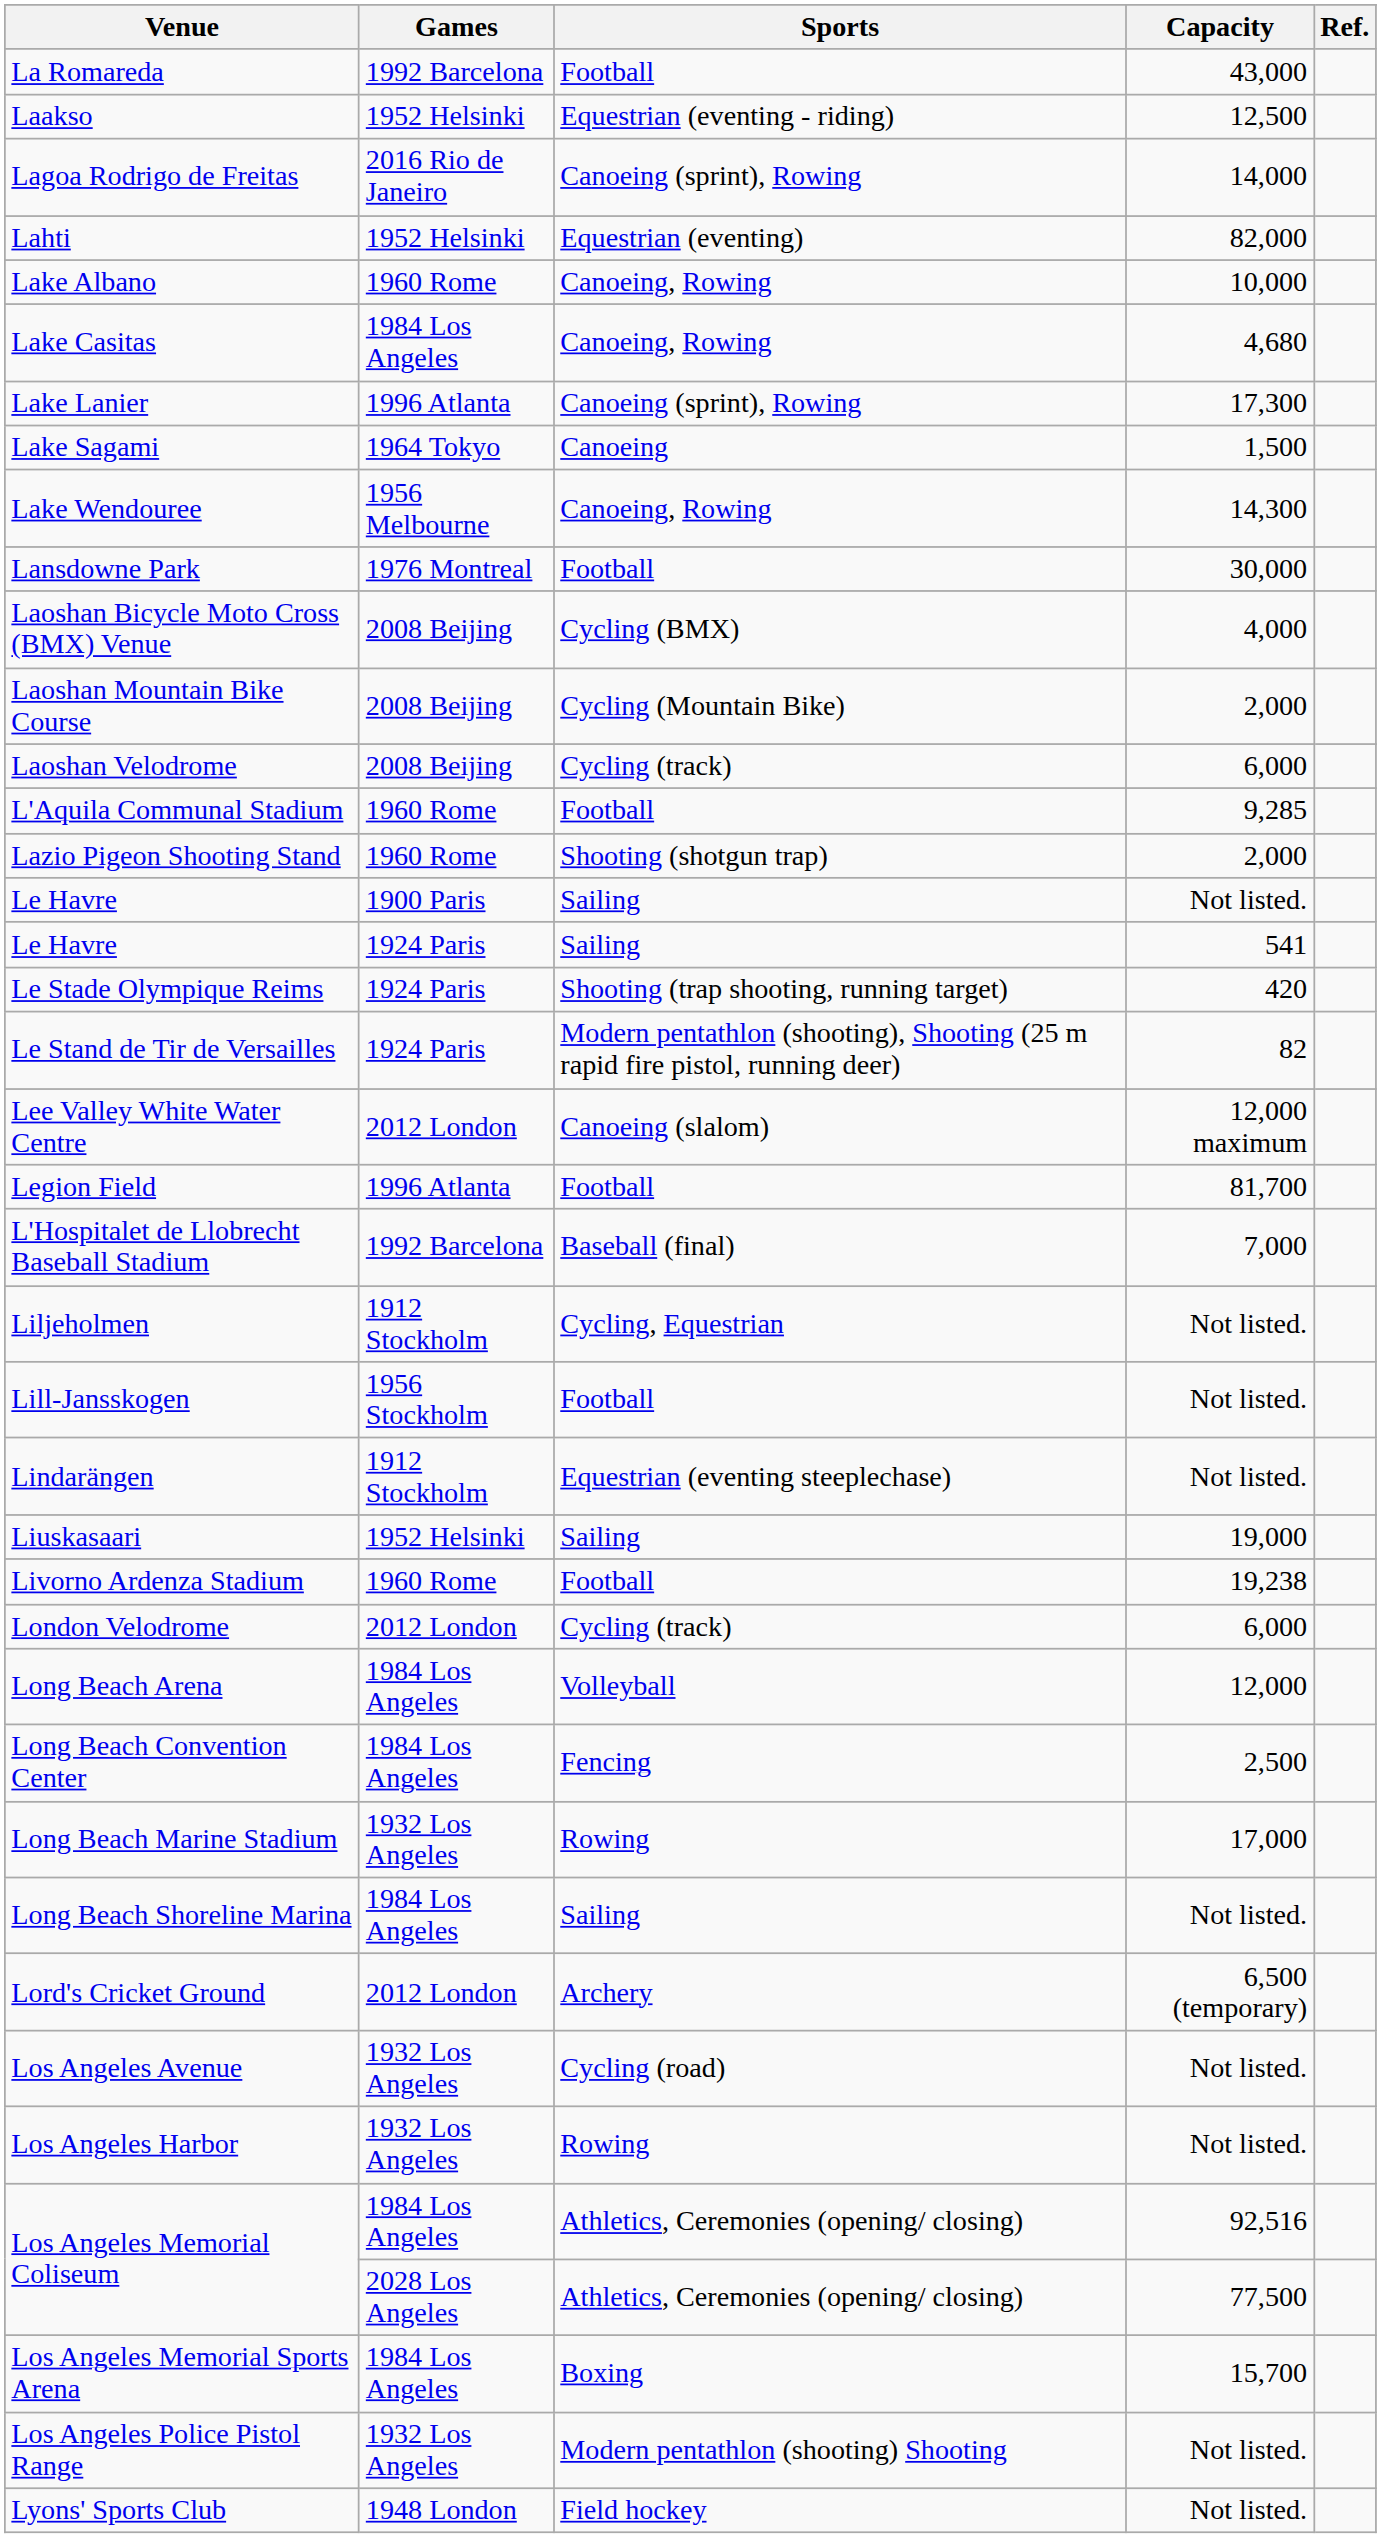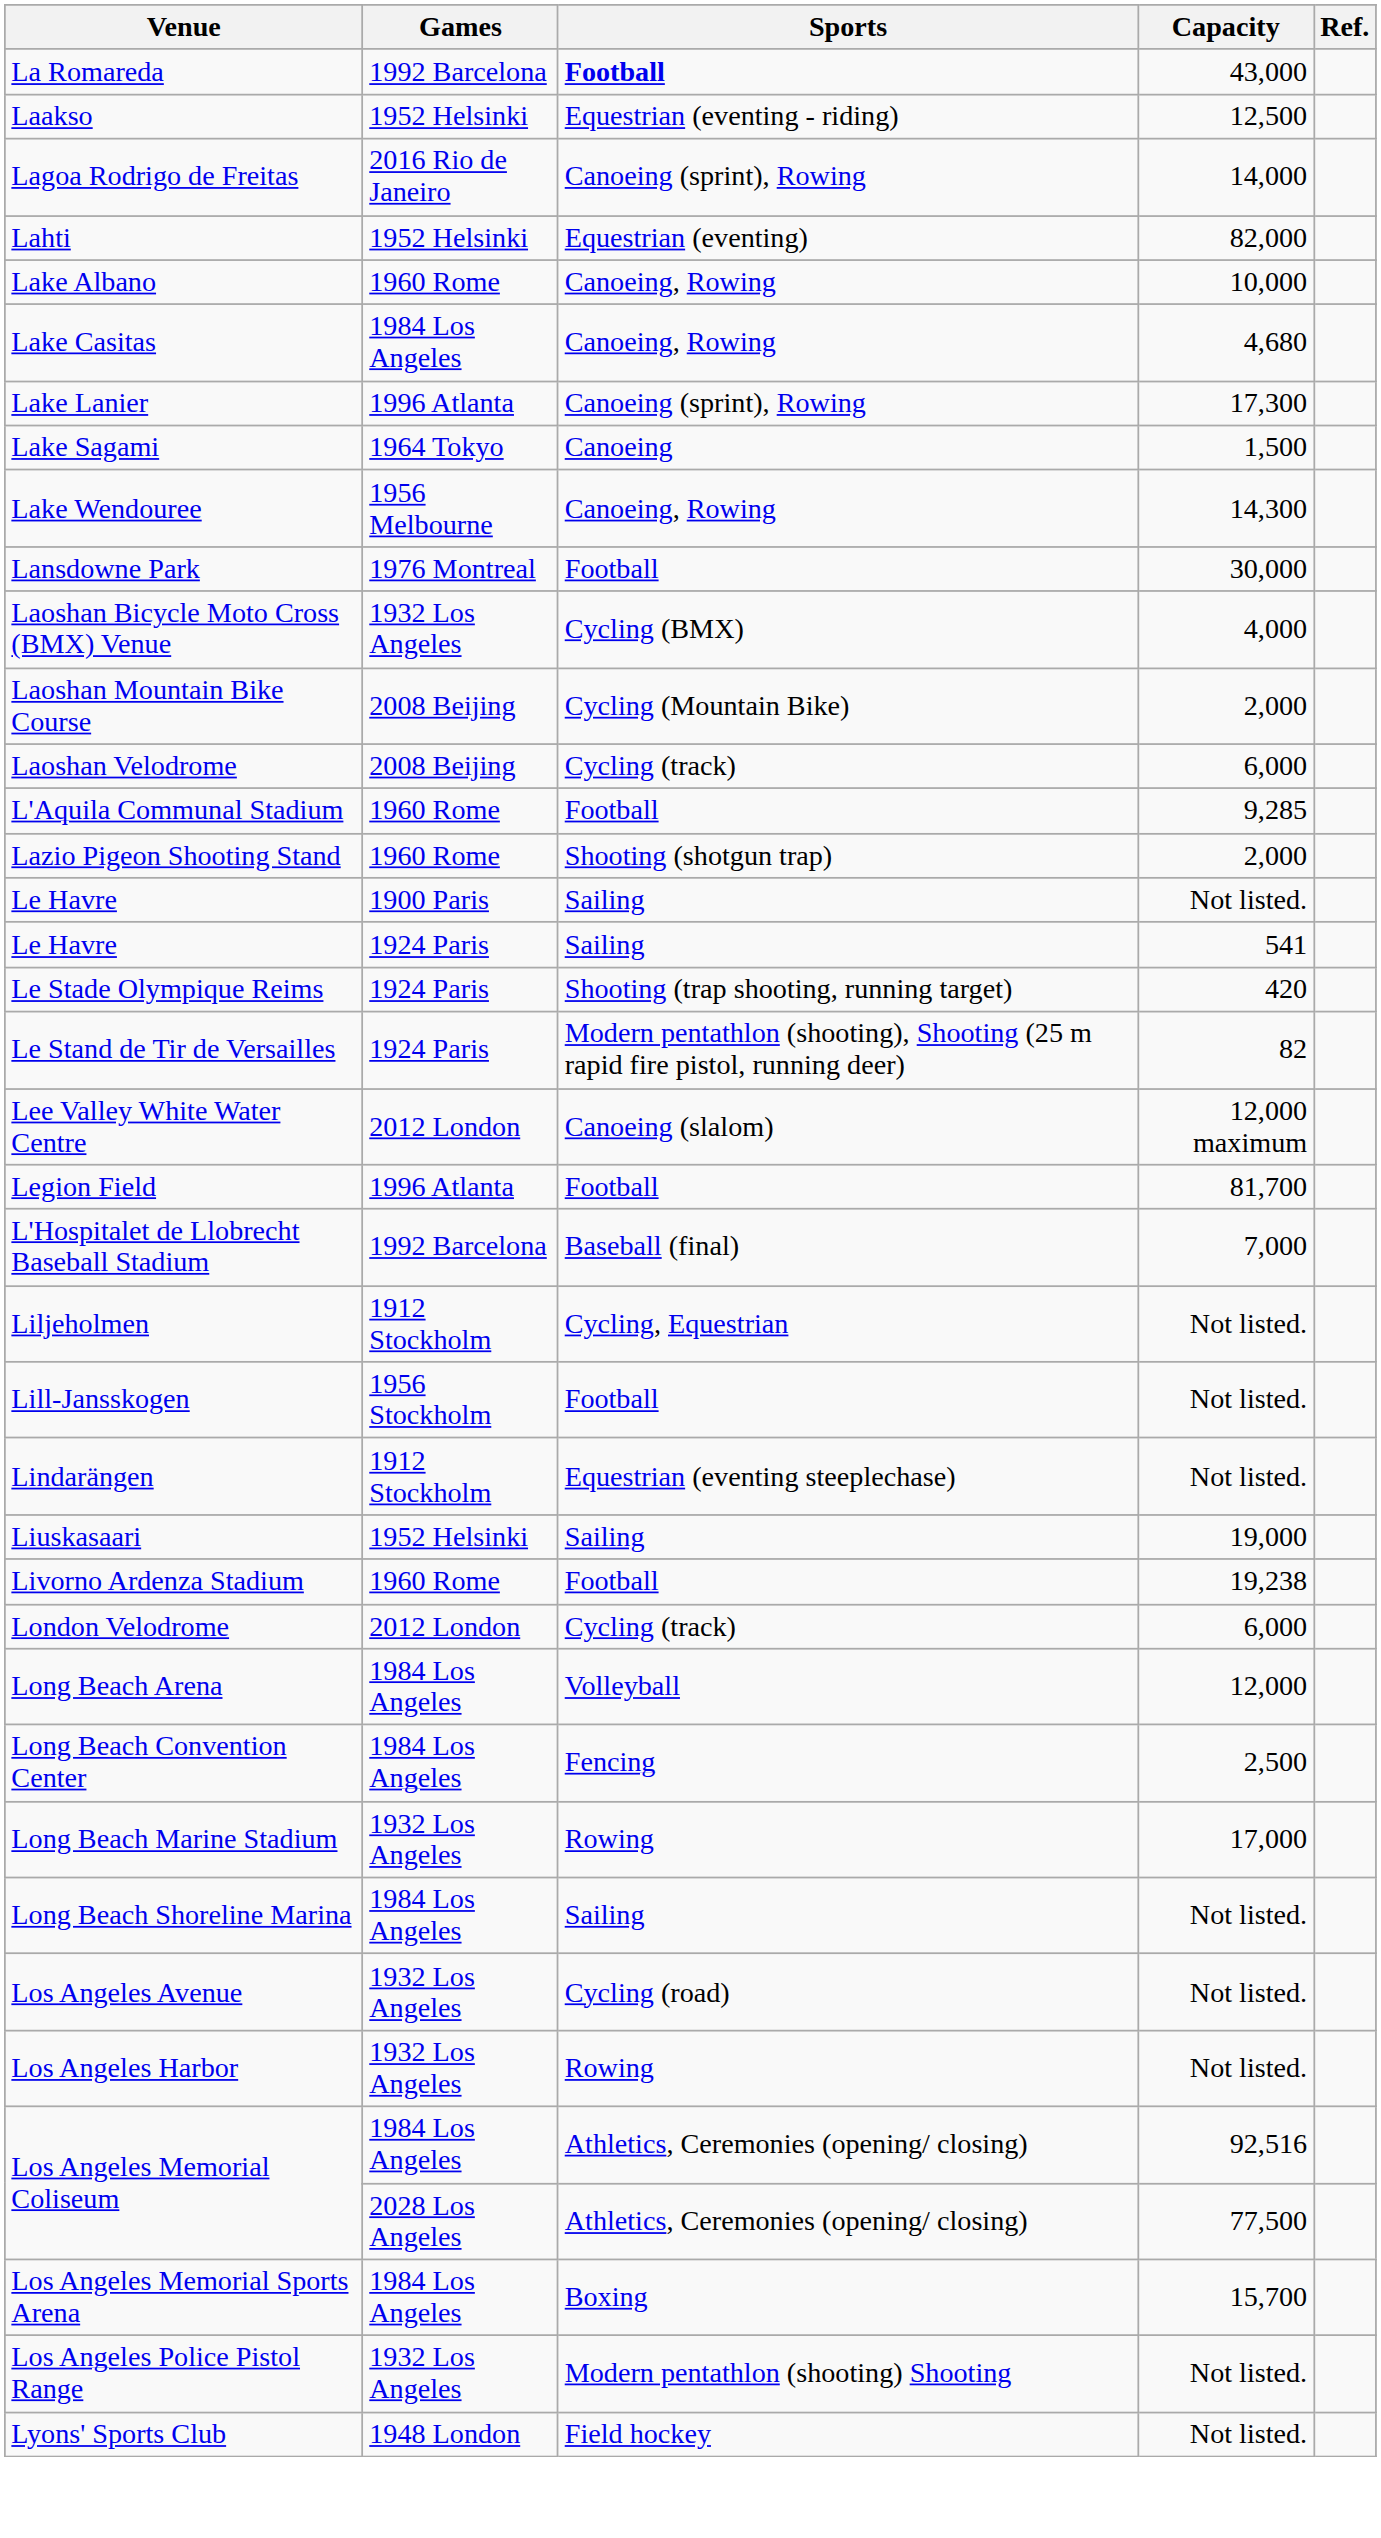 <table class="wikitable sortable" width=780px>
 <tr>
 <th>Venue</th>
 <th>Games</th>
 <th>Sports</th>
 <th>Capacity</th>
 <th>Ref.</th>
 </tr>
 <tr>
 <td><a href='#'>La Romareda</a></td>
 <td><a href='#'>1992 Barcelona</a></td>
-<td><a href='#'>Football</a></td>
+<td><strong><a href='#'>Football</a></strong></td>
 <td align="right">43,000</td>
 <td align=center></td>
 </tr>
 <tr>
 <td><a href='#'>Laakso</a></td>
 <td><a href='#'>1952 Helsinki</a></td>
 <td><a href='#'>Equestrian</a> (eventing - riding)</td>
 <td align="right">12,500</td>
 <td align=center></td>
 </tr>
 <tr>
 <td><a href='#'>Lagoa Rodrigo de Freitas</a></td>
 <td><a href='#'>2016 Rio de Janeiro</a></td>
 <td><a href='#'>Canoeing</a> (sprint), <a href='#'>Rowing</a></td>
 <td align="right">14,000</td>
 <td align="center"></td>
 </tr>
 <tr>
 <td><a href='#'>Lahti</a></td>
 <td><a href='#'>1952 Helsinki</a></td>
 <td><a href='#'>Equestrian</a> (eventing)</td>
 <td align="right">82,000</td>
 <td align=center></td>
 </tr>
 <tr>
 <td><a href='#'>Lake Albano</a></td>
 <td><a href='#'>1960 Rome</a></td>
 <td><a href='#'>Canoeing</a>, <a href='#'>Rowing</a></td>
 <td align="right">10,000</td>
 <td align=center></td>
 </tr>
 <tr>
 <td><a href='#'>Lake Casitas</a></td>
 <td><a href='#'>1984 Los Angeles</a></td>
 <td><a href='#'>Canoeing</a>, <a href='#'>Rowing</a></td>
 <td align="right">4,680</td>
 <td align=center></td>
 </tr>
 <tr>
 <td><a href='#'>Lake Lanier</a></td>
 <td><a href='#'>1996 Atlanta</a></td>
 <td><a href='#'>Canoeing</a> (sprint), <a href='#'>Rowing</a></td>
 <td align="right">17,300</td>
 <td align=center></td>
 </tr>
 <tr>
 <td><a href='#'>Lake Sagami</a></td>
 <td><a href='#'>1964 Tokyo</a></td>
 <td><a href='#'>Canoeing</a></td>
 <td align="right">1,500</td>
 <td align=center></td>
 </tr>
 <tr>
 <td><a href='#'>Lake Wendouree</a></td>
 <td><a href='#'>1956 Melbourne</a></td>
 <td><a href='#'>Canoeing</a>, <a href='#'>Rowing</a></td>
 <td align="right">14,300</td>
 <td align=center></td>
 </tr>
 <tr>
 <td><a href='#'>Lansdowne Park</a></td>
 <td><a href='#'>1976 Montreal</a></td>
 <td><a href='#'>Football</a></td>
 <td align="right">30,000</td>
 <td align=center></td>
 </tr>
 <tr>
 <td><a href='#'>Laoshan Bicycle Moto Cross (BMX) Venue</a></td>
-<td><a href='#'>2008 Beijing</a></td>
+<td><a href='#'>1932 Los Angeles</a></td>
 <td><a href='#'>Cycling</a> (BMX)</td>
 <td align="right">4,000</td>
 <td align=center></td>
 </tr>
 <tr>
 <td><a href='#'>Laoshan Mountain Bike Course</a></td>
 <td><a href='#'>2008 Beijing</a></td>
 <td><a href='#'>Cycling</a> (Mountain Bike)</td>
 <td align="right">2,000</td>
 <td align=center></td>
 </tr>
 <tr>
 <td><a href='#'>Laoshan Velodrome</a></td>
 <td><a href='#'>2008 Beijing</a></td>
 <td><a href='#'>Cycling</a> (track)</td>
 <td align="right">6,000</td>
 <td align=center></td>
 </tr>
 <tr>
 <td><a href='#'>L'Aquila Communal Stadium</a></td>
 <td><a href='#'>1960 Rome</a></td>
 <td><a href='#'>Football</a></td>
 <td align="right">9,285</td>
 <td align=center></td>
 </tr>
 <tr>
 <td><a href='#'>Lazio Pigeon Shooting Stand</a></td>
 <td><a href='#'>1960 Rome</a></td>
 <td><a href='#'>Shooting</a> (shotgun trap)</td>
 <td align="right">2,000</td>
 <td align=center></td>
 </tr>
 <tr>
 <td><a href='#'>Le Havre</a></td>
 <td><a href='#'>1900 Paris</a></td>
 <td><a href='#'>Sailing</a></td>
 <td align=right>Not listed.</td>
 <td align=center></td>
 </tr>
 <tr>
 <td><a href='#'>Le Havre</a></td>
 <td><a href='#'>1924 Paris</a></td>
 <td><a href='#'>Sailing</a></td>
 <td align="right">541</td>
 <td align=center></td>
 </tr>
 <tr>
 <td><a href='#'>Le Stade Olympique Reims</a></td>
 <td><a href='#'>1924 Paris</a></td>
 <td><a href='#'>Shooting</a> (trap shooting, running target)</td>
 <td align="right">420</td>
 <td align=center></td>
 </tr>
 <tr>
 <td><a href='#'>Le Stand de Tir de Versailles</a></td>
 <td><a href='#'>1924 Paris</a></td>
 <td><a href='#'>Modern pentathlon</a> (shooting), <a href='#'>Shooting</a> (25 m rapid fire pistol, running deer)</td>
 <td align="right">82</td>
 <td align=center></td>
 </tr>
 <tr>
 <td><a href='#'>Lee Valley White Water Centre</a></td>
 <td><a href='#'>2012 London</a></td>
 <td><a href='#'>Canoeing</a> (slalom)</td>
 <td align="right">12,000 maximum</td>
 <td align=center></td>
 </tr>
 <tr>
 <td><a href='#'>Legion Field</a></td>
 <td><a href='#'>1996 Atlanta</a></td>
 <td><a href='#'>Football</a></td>
 <td align="right">81,700</td>
 <td align=center></td>
 </tr>
 <tr>
 <td><a href='#'>L'Hospitalet de Llobrecht Baseball Stadium</a></td>
 <td><a href='#'>1992 Barcelona</a></td>
 <td><a href='#'>Baseball</a> (final)</td>
 <td align="right">7,000</td>
 <td align=center></td>
 </tr>
 <tr>
 <td><a href='#'>Liljeholmen</a></td>
 <td><a href='#'>1912 Stockholm</a></td>
 <td><a href='#'>Cycling</a>, <a href='#'>Equestrian</a></td>
 <td align="right">Not listed.</td>
 <td align=center></td>
 </tr>
 <tr>
 <td><a href='#'>Lill-Jansskogen</a></td>
 <td><a href='#'>1956 Stockholm</a></td>
 <td><a href='#'>Football</a></td>
 <td align="right">Not listed.</td>
 <td align=center></td>
 </tr>
 <tr>
 <td><a href='#'>Lindarängen</a></td>
 <td><a href='#'>1912 Stockholm</a></td>
 <td><a href='#'>Equestrian</a> (eventing steeplechase)</td>
 <td align="right">Not listed.</td>
 <td align=center></td>
 </tr>
 <tr>
 <td><a href='#'>Liuskasaari</a></td>
 <td><a href='#'>1952 Helsinki</a></td>
 <td><a href='#'>Sailing</a></td>
 <td align="right">19,000</td>
 <td align=center></td>
 </tr>
 <tr>
 <td><a href='#'>Livorno Ardenza Stadium</a></td>
 <td><a href='#'>1960 Rome</a></td>
 <td><a href='#'>Football</a></td>
 <td align="right">19,238</td>
 <td align=center></td>
 </tr>
 <tr>
 <td><a href='#'>London Velodrome</a></td>
 <td><a href='#'>2012 London</a></td>
 <td><a href='#'>Cycling</a> (track)</td>
 <td align="right">6,000</td>
 <td align=center></td>
 </tr>
 <tr>
 <td><a href='#'>Long Beach Arena</a></td>
 <td><a href='#'>1984 Los Angeles</a></td>
 <td><a href='#'>Volleyball</a></td>
 <td align="right">12,000</td>
 <td align=center></td>
 </tr>
 <tr>
 <td><a href='#'>Long Beach Convention Center</a></td>
 <td><a href='#'>1984 Los Angeles</a></td>
 <td><a href='#'>Fencing</a></td>
 <td align="right">2,500</td>
 <td align=center></td>
 </tr>
 <tr>
 <td><a href='#'>Long Beach Marine Stadium</a></td>
 <td><a href='#'>1932 Los Angeles</a></td>
 <td><a href='#'>Rowing</a></td>
 <td align="right">17,000</td>
 <td align=center></td>
 </tr>
 <tr>
 <td><a href='#'>Long Beach Shoreline Marina</a></td>
 <td><a href='#'>1984 Los Angeles</a></td>
 <td><a href='#'>Sailing</a></td>
 <td align="right">Not listed.</td>
 <td align=center></td>
 </tr>
 <tr>
-<td><a href='#'>Lord's Cricket Ground</a></td>
-<td><a href='#'>2012 London</a></td>
-<td><a href='#'>Archery</a></td>
-<td align="right">6,500 (temporary)</td>
-<td align=center></td>
-</tr>
-<tr>
 <td><a href='#'>Los Angeles Avenue</a></td>
 <td><a href='#'>1932 Los Angeles</a></td>
 <td><a href='#'>Cycling</a> (road)</td>
 <td align="right">Not listed.</td>
 <td align=center></td>
 </tr>
 <tr>
 <td><a href='#'>Los Angeles Harbor</a></td>
 <td><a href='#'>1932 Los Angeles</a></td>
 <td><a href='#'>Rowing</a></td>
 <td align="right">Not listed.</td>
 <td align=center></td>
 </tr>
 <tr>
 <td rowspan="2"><a href='#'>Los Angeles Memorial Coliseum</a></td>
 <td><a href='#'>1984 Los Angeles</a></td>
 <td><a href='#'>Athletics</a>, Ceremonies (opening/ closing)</td>
 <td align="right">92,516</td>
 <td align=center></td>
 </tr>
 <tr>
 <td><a href='#'>2028 Los Angeles</a></td>
 <td><a href='#'>Athletics</a>, Ceremonies (opening/ closing)</td>
 <td align="right">77,500</td>
 </tr>
 <tr>
 <td><a href='#'>Los Angeles Memorial Sports Arena</a></td>
 <td><a href='#'>1984 Los Angeles</a></td>
 <td><a href='#'>Boxing</a></td>
 <td align="right">15,700</td>
 <td align=center></td>
 </tr>
 <tr>
 <td><a href='#'>Los Angeles Police Pistol Range</a></td>
 <td><a href='#'>1932 Los Angeles</a></td>
 <td><a href='#'>Modern pentathlon</a> (shooting) <a href='#'>Shooting</a></td>
 <td align="right">Not listed.</td>
 <td align=center></td>
 </tr>
 <tr>
 <td><a href='#'>Lyons' Sports Club</a></td>
 <td><a href='#'>1948 London</a></td>
 <td><a href='#'>Field hockey</a></td>
 <td align="right">Not listed.</td>
 <td align=center></td>
 </tr>
 </table>
